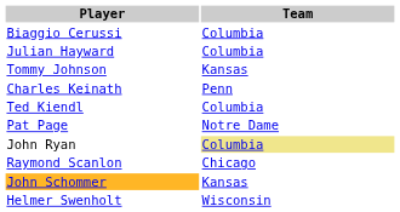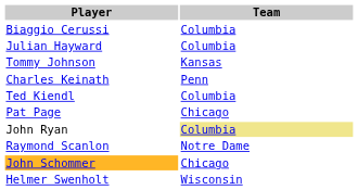 <table style="width:400px" "border:'1' 'solid' 'gray'">
 <tr>
 <th style="background:#CCCCCC;width:50%">Player</th>
 <th style="background:#CCCCCC;width:50%">Team</th>
 </tr>
 <tr>
 <td><a href='#'>Biaggio Cerussi</a></td>
 <td><a href='#'>Columbia</a></td>
 </tr>
 <tr>
 <td><a href='#'>Julian Hayward</a></td>
 <td><a href='#'>Columbia</a></td>
 </tr>
 <tr>
 <td><a href='#'>Tommy Johnson</a></td>
 <td><a href='#'>Kansas</a></td>
 </tr>
 <tr>
 <td><a href='#'>Charles Keinath</a></td>
 <td><a href='#'>Penn</a></td>
 </tr>
 <tr>
 <td><a href='#'>Ted Kiendl</a></td>
 <td><a href='#'>Columbia</a></td>
 </tr>
 <tr>
 <td><a href='#'>Pat Page</a></td>
-<td><a href='#'>Notre Dame</a></td>
+<td><a href='#'>Chicago</a></td>
 </tr>
 <tr>
 <td>John Ryan</td>
 <td style="background: khaki;"><a href='#'>Columbia</a></td>
 </tr>
 <tr>
 <td><a href='#'>Raymond Scanlon</a></td>
-<td><a href='#'>Chicago</a></td>
+<td><a href='#'>Notre Dame</a></td>
 </tr>
 <tr>
 <td style="background-color:#ffb626"><a href='#'>John Schommer</a></td>
-<td><a href='#'>Kansas</a></td>
+<td><a href='#'>Chicago</a></td>
 </tr>
 <tr>
 <td><a href='#'>Helmer Swenholt</a></td>
 <td><a href='#'>Wisconsin</a></td>
 </tr>
 </table>
